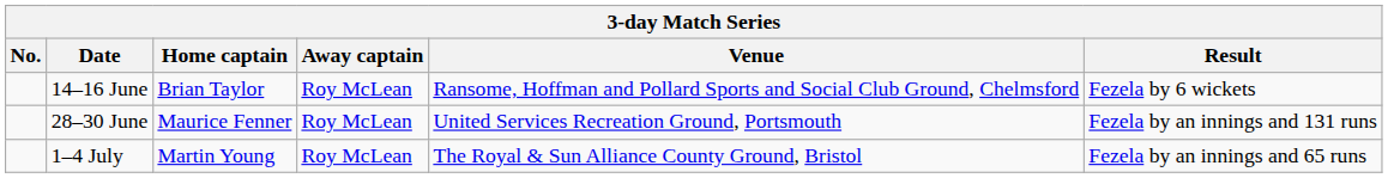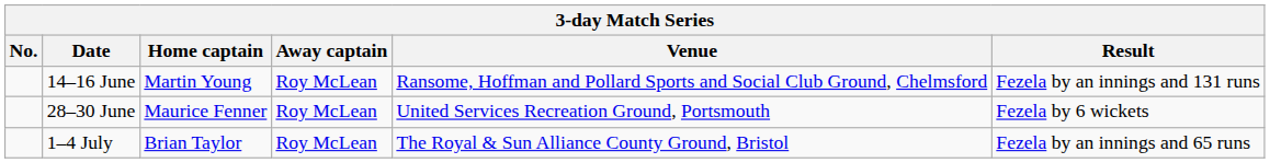 <table class="wikitable">
 <tr>
 <th colspan="9">3-day Match Series</th>
 </tr>
 <tr>
 <th>No.</th>
 <th>Date</th>
 <th>Home captain</th>
 <th>Away captain</th>
 <th>Venue</th>
 <th>Result</th>
 </tr>
 <tr>
 <td></td>
 <td>14–16 June</td>
-<td> <a href='#'>Brian Taylor</a></td>
+<td> <a href='#'>Martin Young</a></td>
 <td><a href='#'>Roy McLean</a></td>
 <td><a href='#'>Ransome, Hoffman and Pollard Sports and Social Club Ground</a>, <a href='#'>Chelmsford</a></td>
-<td><a href='#'>Fezela</a> by 6 wickets</td>
+<td><a href='#'>Fezela</a> by an innings and 131 runs</td>
 </tr>
 <tr>
 <td></td>
 <td>28–30 June</td>
 <td><a href='#'>Maurice Fenner</a></td>
 <td><a href='#'>Roy McLean</a></td>
 <td><a href='#'>United Services Recreation Ground</a>, <a href='#'>Portsmouth</a></td>
-<td><a href='#'>Fezela</a> by an innings and 131 runs</td>
+<td><a href='#'>Fezela</a> by 6 wickets</td>
 </tr>
 <tr>
 <td></td>
 <td>1–4 July</td>
-<td> <a href='#'>Martin Young</a></td>
+<td> <a href='#'>Brian Taylor</a></td>
 <td><a href='#'>Roy McLean</a></td>
 <td><a href='#'>The Royal & Sun Alliance County Ground</a>, <a href='#'>Bristol</a></td>
 <td><a href='#'>Fezela</a> by an innings and 65 runs</td>
 </tr>
 </table>
